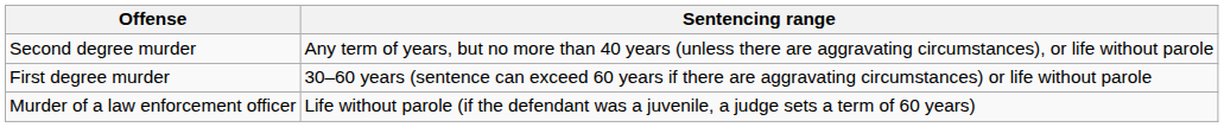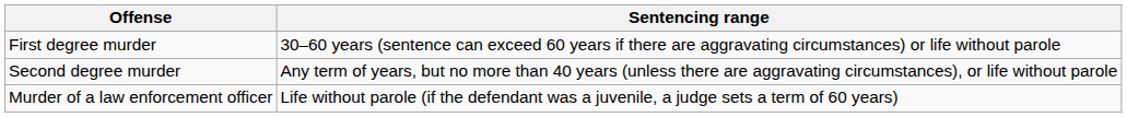 <table class="wikitable">
 <tr>
 <th>Offense</th>
 <th>Sentencing range</th>
 </tr>
 <tr>
+<td>First degree murder</td>
+<td>30–60 years (sentence can exceed 60 years if there are aggravating circumstances) or life without parole</td>
+</tr>
+<tr>
 <td>Second degree murder</td>
 <td>Any term of years, but no more than 40 years (unless there are aggravating circumstances), or life without parole</td>
-</tr>
-<tr>
-<td>First degree murder</td>
-<td>30–60 years (sentence can exceed 60 years if there are aggravating circumstances) or life without parole</td>
 </tr>
 <tr>
 <td>Murder of a law enforcement officer</td>
 <td>Life without parole (if the defendant was a juvenile, a judge sets a term of 60 years)</td>
 </tr>
 </table>
